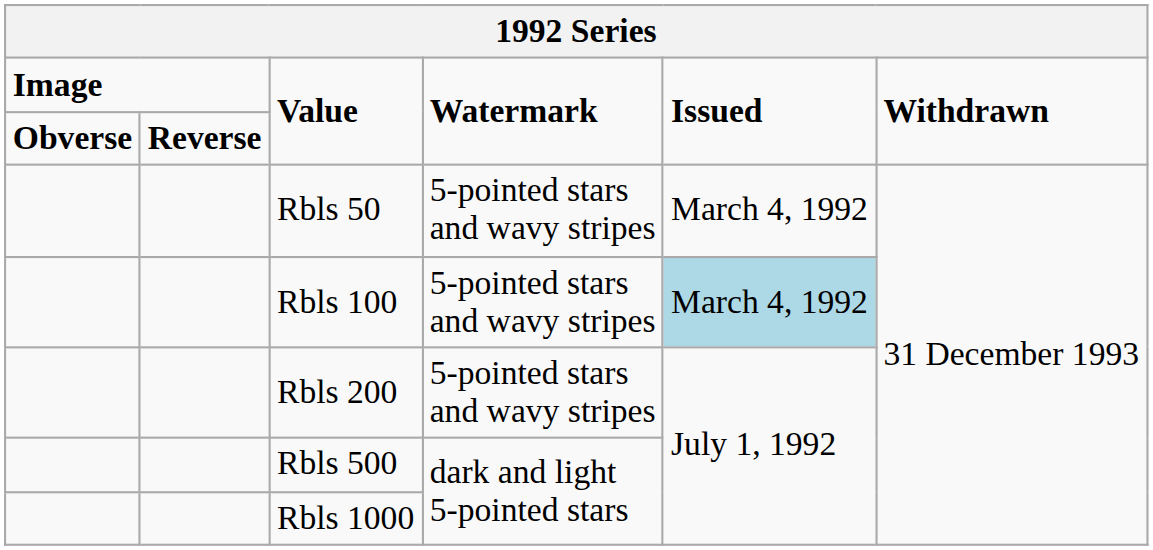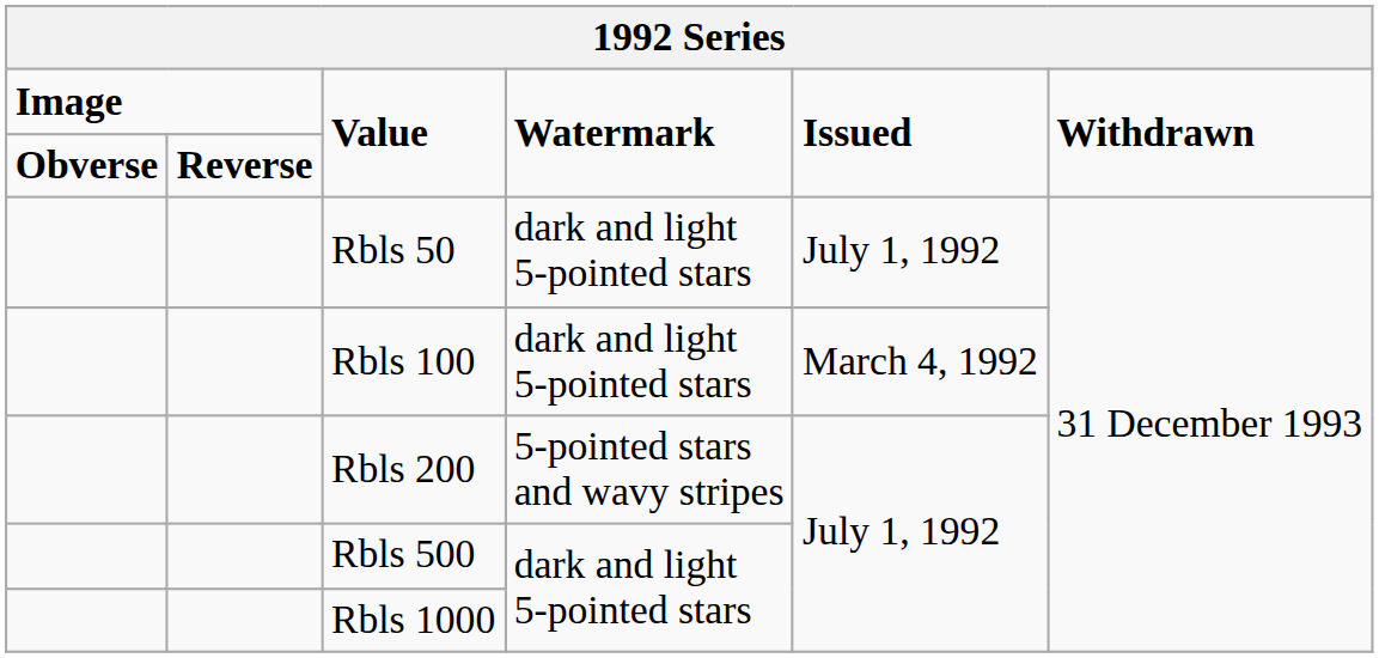 <table class="wikitable">
 <tr>
 <th colspan="6">1992 Series</th>
 </tr>
 <tr>
 <td colspan="2"><strong>Image</strong></td>
 <td rowspan="2"><strong>Value</strong></td>
 <td rowspan="2"><strong>Watermark</strong></td>
 <td rowspan="2"><strong>Issued</strong></td>
 <td rowspan="2"><strong>Withdrawn</strong></td>
 </tr>
 <tr>
 <td><strong>Obverse</strong></td>
 <td><strong>Reverse</strong></td>
 </tr>
 <tr>
 <td></td>
 <td></td>
 <td>Rbls 50</td>
-<td>5-pointed stars<br>and wavy stripes</td>
-<td>March 4, 1992</td>
+<td>dark and light<br>5-pointed stars</td>
+<td>July 1, 1992</td>
 <td rowspan="5">31 December 1993</td>
 </tr>
 <tr>
 <td></td>
 <td></td>
 <td>Rbls 100</td>
-<td>5-pointed stars<br>and wavy stripes</td>
-<td style="background: lightblue;">March 4, 1992</td>
+<td>dark and light<br>5-pointed stars</td>
+<td>March 4, 1992</td>
 </tr>
 <tr>
 <td></td>
 <td></td>
 <td>Rbls 200</td>
 <td>5-pointed stars<br>and wavy stripes</td>
 <td rowspan="3">July 1, 1992</td>
 </tr>
 <tr>
 <td></td>
 <td></td>
 <td>Rbls 500</td>
 <td rowspan="2">dark and light<br>5-pointed stars<br></td>
 </tr>
 <tr>
 <td></td>
 <td></td>
 <td>Rbls 1000</td>
 </tr>
 </table>
